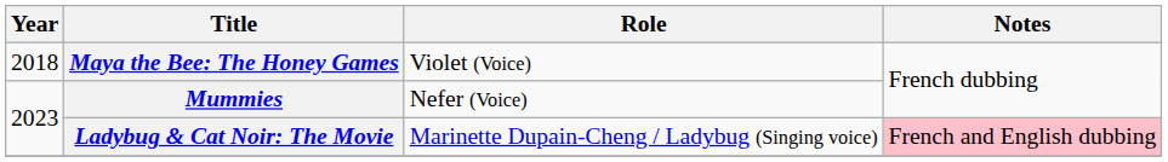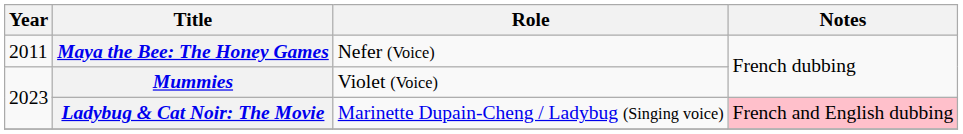 <table class="wikitable plainrowheaders sortable">
 <tr>
 <th scope="col">Year</th>
 <th scope="col">Title</th>
 <th scope="col">Role</th>
 <th scope="col" class="unsortable">Notes</th>
 </tr>
 <tr>
-<td>2018</td>
+<td>2011</td>
 <th scope=row><em><a href='#'>Maya the Bee: The Honey Games</a></em></th>
-<td>Violet <small>(Voice)</small></td>
+<td>Nefer <small>(Voice)</small></td>
 <td rowspan=2>French dubbing</td>
 </tr>
 <tr>
 <td rowspan=2>2023</td>
 <th scope=row><em><a href='#'>Mummies</a></em></th>
-<td>Nefer <small>(Voice)</small></td>
+<td>Violet <small>(Voice)</small></td>
 </tr>
 <tr>
 <th scope=row><em><a href='#'>Ladybug & Cat Noir: The Movie</a></em></th>
 <td><a href='#'>Marinette Dupain-Cheng / Ladybug</a> <small>(Singing voice)</small></td>
 <td style="background: pink;">French and English dubbing</td>
 </tr>
 <tr>
 </tr>
 </table>
